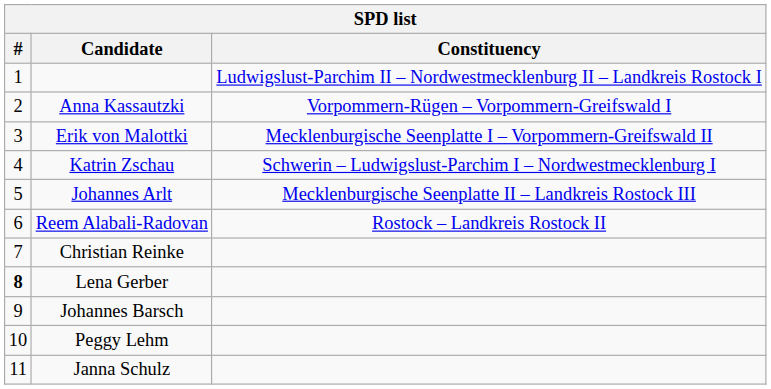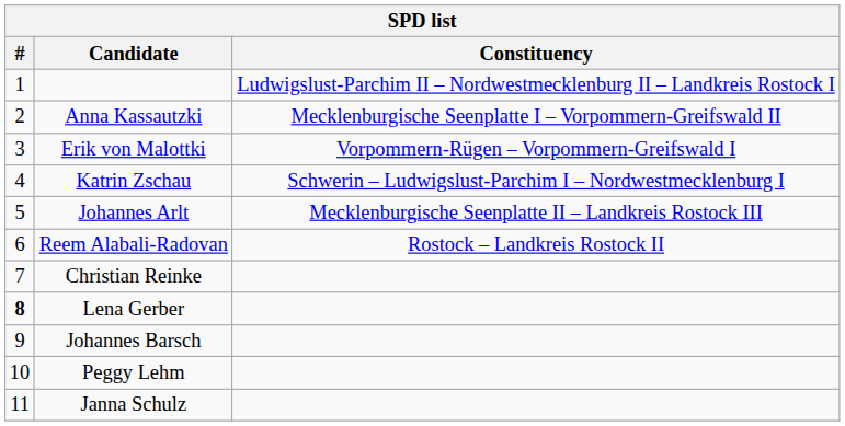 <table class="wikitable mw-collapsible mw-collapsed" style="text-align:center">
 <tr>
 <th colspan=3>SPD list</th>
 </tr>
 <tr>
 <th>#</th>
 <th>Candidate</th>
 <th>Constituency</th>
 </tr>
 <tr>
 <td>1</td>
 <td></td>
 <td><a href='#'>Ludwigslust-Parchim II – Nordwestmecklenburg II – Landkreis Rostock I</a></td>
 </tr>
 <tr>
 <td>2</td>
 <td><a href='#'>Anna Kassautzki</a></td>
-<td><a href='#'>Vorpommern-Rügen – Vorpommern-Greifswald I</a></td>
+<td><a href='#'>Mecklenburgische Seenplatte I – Vorpommern-Greifswald II</a></td>
 </tr>
 <tr>
 <td>3</td>
 <td><a href='#'>Erik von Malottki</a></td>
-<td><a href='#'>Mecklenburgische Seenplatte I – Vorpommern-Greifswald II</a></td>
+<td><a href='#'>Vorpommern-Rügen – Vorpommern-Greifswald I</a></td>
 </tr>
 <tr>
 <td>4</td>
 <td><a href='#'>Katrin Zschau</a></td>
 <td><a href='#'>Schwerin – Ludwigslust-Parchim I – Nordwestmecklenburg I</a></td>
 </tr>
 <tr>
 <td>5</td>
 <td><a href='#'>Johannes Arlt</a></td>
 <td><a href='#'>Mecklenburgische Seenplatte II – Landkreis Rostock III</a></td>
 </tr>
 <tr>
 <td>6</td>
 <td><a href='#'>Reem Alabali-Radovan</a></td>
 <td><a href='#'>Rostock – Landkreis Rostock II</a></td>
 </tr>
 <tr>
 <td>7</td>
 <td>Christian Reinke</td>
 <td></td>
 </tr>
 <tr>
 <td><strong>8</strong></td>
 <td>Lena Gerber</td>
 <td></td>
 </tr>
 <tr>
 <td>9</td>
 <td>Johannes Barsch</td>
 <td></td>
 </tr>
 <tr>
 <td>10</td>
 <td>Peggy Lehm</td>
 <td></td>
 </tr>
 <tr>
 <td>11</td>
 <td>Janna Schulz</td>
 <td></td>
 </tr>
 </table>
